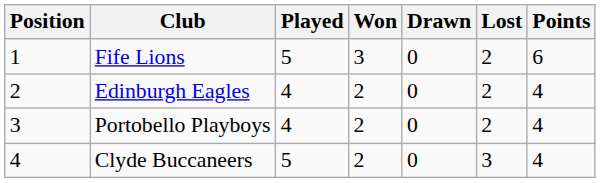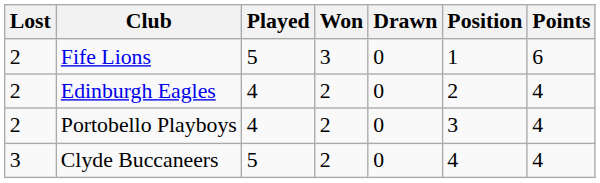 <table class="wikitable">
 <tr>
-<th>Position</th>
+<th>Lost</th>
 <th>Club</th>
 <th>Played</th>
 <th>Won</th>
 <th>Drawn</th>
-<th>Lost</th>
+<th>Position</th>
 <th>Points</th>
 </tr>
 <tr>
-<td>1</td>
+<td>2</td>
 <td><a href='#'>Fife Lions</a></td>
 <td>5</td>
 <td>3</td>
 <td>0</td>
-<td>2</td>
+<td>1</td>
 <td>6</td>
 </tr>
 <tr>
 <td>2</td>
 <td><a href='#'>Edinburgh Eagles</a></td>
 <td>4</td>
 <td>2</td>
 <td>0</td>
 <td>2</td>
 <td>4</td>
 </tr>
 <tr>
-<td>3</td>
+<td>2</td>
 <td>Portobello Playboys</td>
 <td>4</td>
-<td>2</td>
-<td>0</td>
-<td>2</td>
-<td>4</td>
-</tr>
-<tr>
-<td>4</td>
-<td>Clyde Buccaneers</td>
-<td>5</td>
 <td>2</td>
 <td>0</td>
 <td>3</td>
 <td>4</td>
 </tr>
+<tr>
+<td>3</td>
+<td>Clyde Buccaneers</td>
+<td>5</td>
+<td>2</td>
+<td>0</td>
+<td>4</td>
+<td>4</td>
+</tr>
 </table>
